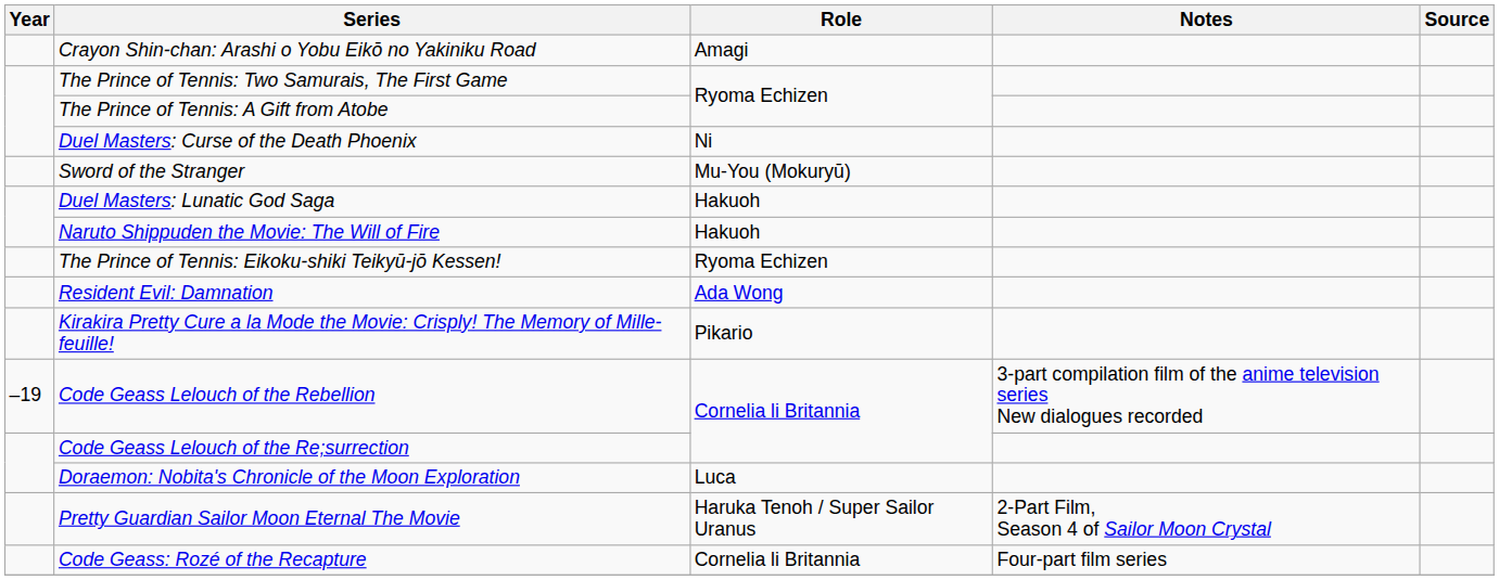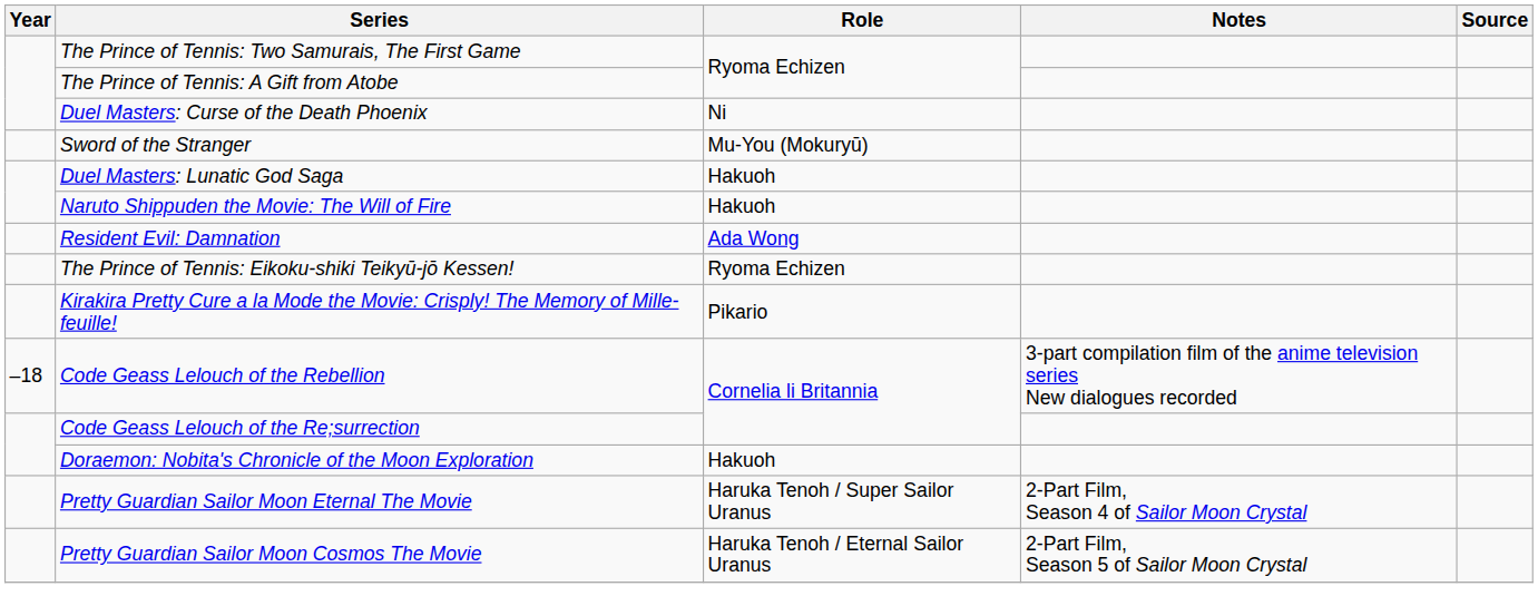 <table class="wikitable sortable plainrowheaders">
 <tr>
 <th>Year</th>
 <th>Series</th>
 <th>Role</th>
 <th class="unsortable">Notes</th>
 <th class="unsortable">Source</th>
-</tr>
-<tr>
-<td></td>
-<td><em>Crayon Shin-chan: Arashi o Yobu Eikō no Yakiniku Road</em></td>
-<td>Amagi</td>
-<td></td>
-<td></td>
 </tr>
 <tr>
 <td rowspan="3"></td>
 <td><em>The Prince of Tennis: Two Samurais, The First Game</em></td>
 <td rowspan="2">Ryoma Echizen</td>
 <td></td>
 <td></td>
 </tr>
 <tr>
 <td><em>The Prince of Tennis: A Gift from Atobe</em></td>
 <td></td>
 <td></td>
 </tr>
 <tr>
 <td><em><a href='#'>Duel Masters</a>: Curse of the Death Phoenix</em></td>
 <td>Ni</td>
 <td></td>
 <td></td>
 </tr>
 <tr>
 <td></td>
 <td><em>Sword of the Stranger</em></td>
 <td>Mu-You (Mokuryū)</td>
 <td></td>
 <td></td>
 </tr>
 <tr>
 <td rowspan="2"></td>
 <td><em><a href='#'>Duel Masters</a>: Lunatic God Saga</em></td>
 <td>Hakuoh</td>
 <td></td>
 <td></td>
 </tr>
 <tr>
 <td><em><a href='#'>Naruto Shippuden the Movie: The Will of Fire</a></em></td>
 <td>Hakuoh</td>
 <td></td>
 <td></td>
 </tr>
 <tr>
 <td></td>
-<td><em>The Prince of Tennis: Eikoku-shiki Teikyū-jō Kessen!</em></td>
-<td>Ryoma Echizen</td>
+<td><em><a href='#'>Resident Evil: Damnation</a></em></td>
+<td><a href='#'>Ada Wong</a></td>
 <td></td>
 <td></td>
 </tr>
 <tr>
 <td></td>
-<td><em><a href='#'>Resident Evil: Damnation</a></em></td>
-<td><a href='#'>Ada Wong</a></td>
+<td><em>The Prince of Tennis: Eikoku-shiki Teikyū-jō Kessen!</em></td>
+<td>Ryoma Echizen</td>
 <td></td>
 <td></td>
 </tr>
 <tr>
 <td></td>
 <td><em><a href='#'>Kirakira Pretty Cure a la Mode the Movie: Crisply! The Memory of Mille-feuille!</a></em></td>
 <td>Pikario</td>
 <td></td>
 <td></td>
 </tr>
 <tr>
-<td>–19</td>
+<td>–18</td>
 <td><em><a href='#'>Code Geass Lelouch of the Rebellion</a></em></td>
 <td rowspan="2"><a href='#'>Cornelia li Britannia</a></td>
 <td>3-part compilation film of the <a href='#'>anime television series</a><br>New dialogues recorded</td>
 <td></td>
 </tr>
 <tr>
 <td rowspan="2"></td>
 <td><em><a href='#'>Code Geass Lelouch of the Re;surrection</a></em></td>
 <td></td>
 <td></td>
 </tr>
 <tr>
 <td><em><a href='#'>Doraemon: Nobita's Chronicle of the Moon Exploration</a></em></td>
-<td>Luca</td>
+<td>Hakuoh</td>
 <td></td>
 <td></td>
 </tr>
 <tr>
 <td></td>
 <td><em><a href='#'>Pretty Guardian Sailor Moon Eternal The Movie</a></em></td>
 <td>Haruka Tenoh / Super Sailor Uranus</td>
 <td>2-Part Film,<br>Season 4 of <em><a href='#'>Sailor Moon Crystal</a></em> </td>
 <td></td>
 </tr>
 <tr>
 <td></td>
-<td><em><a href='#'>Code Geass: Rozé of the Recapture</a></em></td>
-<td>Cornelia li Britannia</td>
-<td>Four-part film series</td>
+<td><em><a href='#'>Pretty Guardian Sailor Moon Cosmos The Movie</a></em></td>
+<td>Haruka Tenoh / Eternal Sailor Uranus</td>
+<td>2-Part Film,<br>Season 5 of <em>Sailor Moon Crystal</em> </td>
 <td></td>
 </tr>
 <tr>
 </tr>
 </table>
